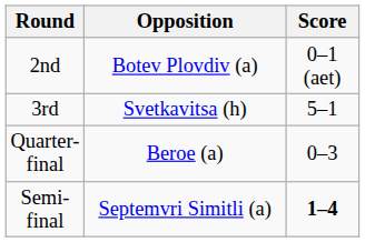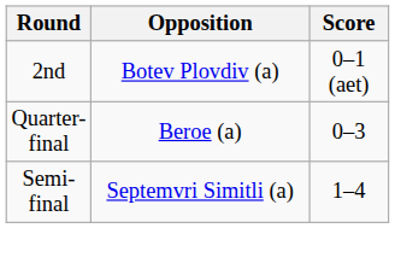 <table class="wikitable" style="text-align:center;margin-left:1em;float:right">
 <tr>
 <th width="25">Round</th>
 <th width="150">Opposition</th>
 <th width="50">Score</th>
 </tr>
 <tr>
 <td>2nd</td>
 <td><a href='#'>Botev Plovdiv</a> (a)</td>
 <td>0–1 (aet)</td>
 </tr>
 <tr>
-<td>3rd</td>
-<td><a href='#'>Svetkavitsa</a> (h)</td>
-<td>5–1</td>
-</tr>
-<tr>
 <td>Quarter-final</td>
 <td><a href='#'>Beroe</a> (a)</td>
 <td>0–3</td>
 </tr>
 <tr>
 <td>Semi-final</td>
 <td><a href='#'>Septemvri Simitli</a> (a)</td>
-<td><strong>1–4</strong></td>
+<td>1–4</td>
 </tr>
 </table>
